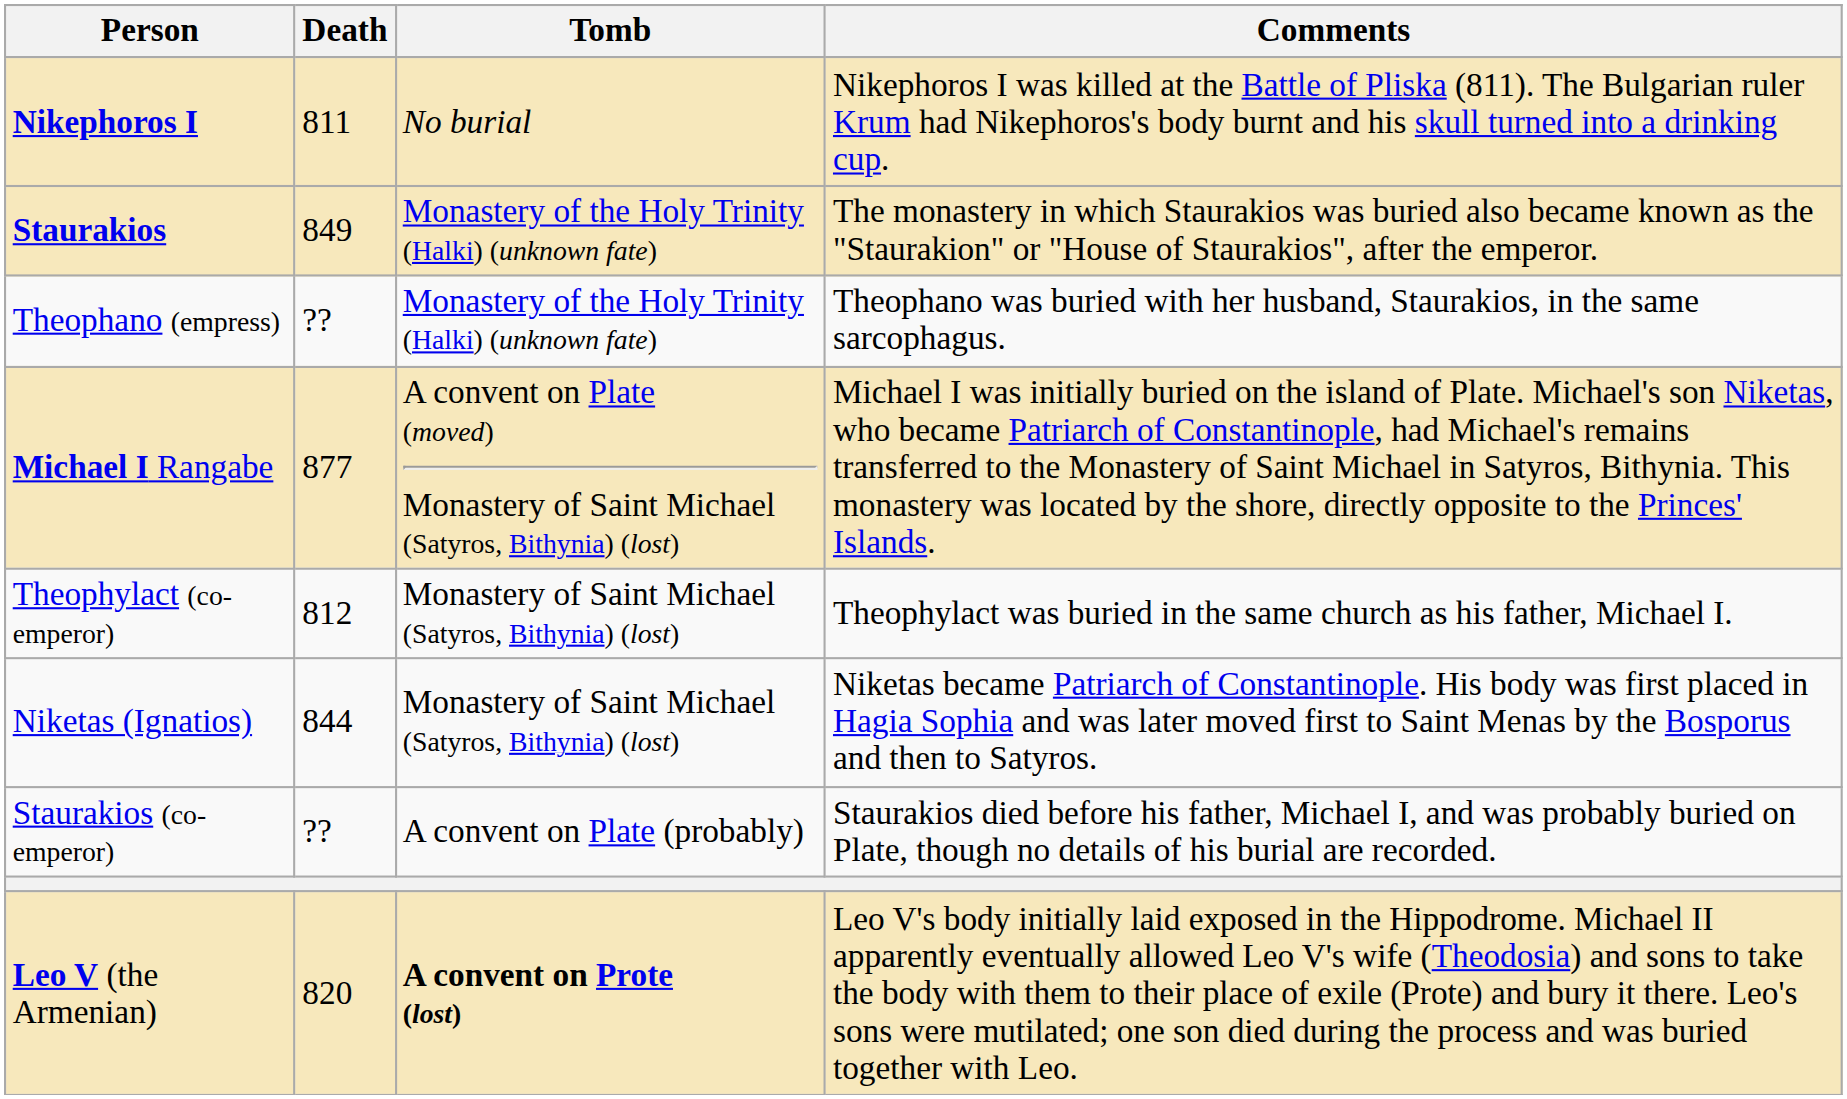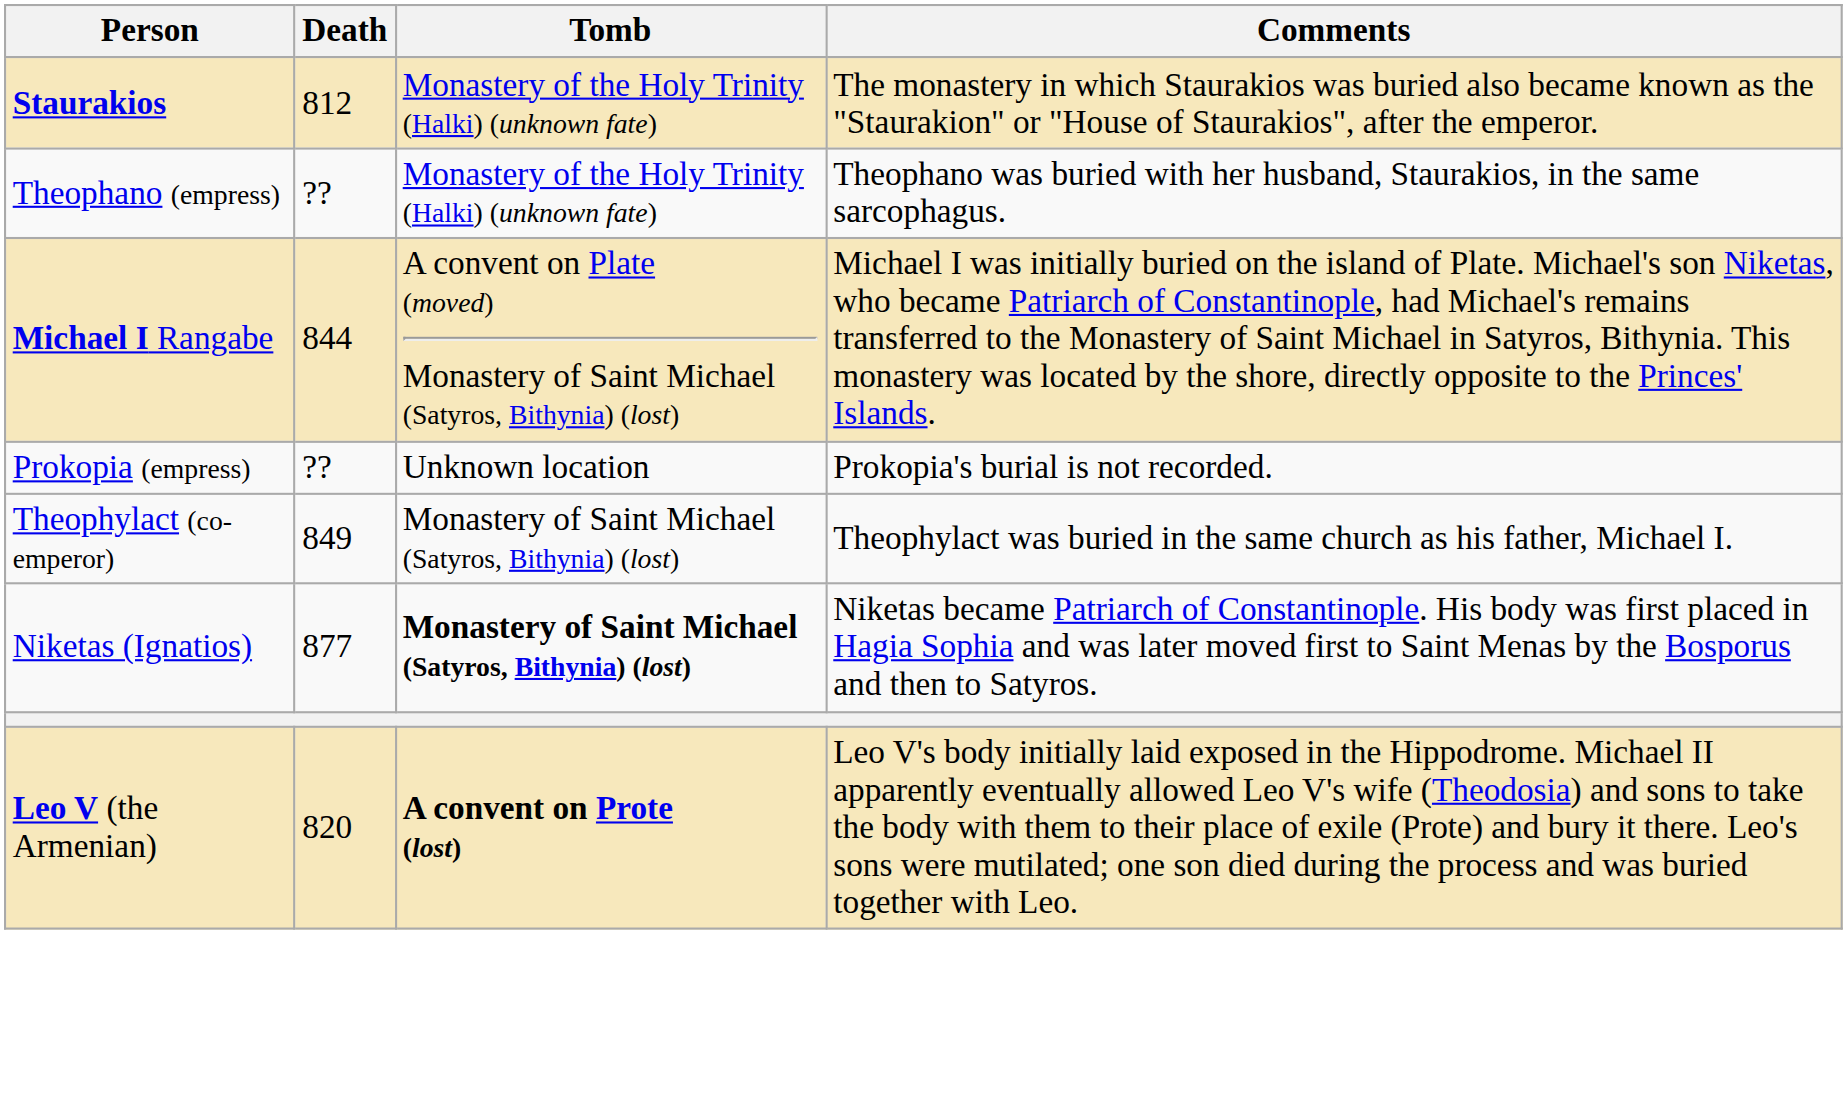 <table class="wikitable plainrowheaders" style="width:100%;">
 <tr>
 <th scope="col" width="16%">Person</th>
 <th scope="col" width="3%">Death</th>
 <th scope="col" width="24%">Tomb</th>
 <th scope="col" width="57%">Comments</th>
 </tr>
 <tr style="background:#f7e8bc;">
-<td><strong><a href='#'>Nikephoros I</a></strong></td>
-<td>811</td>
-<td><em>No burial</em></td>
-<td>Nikephoros I was killed at the <a href='#'>Battle of Pliska</a> (811). The Bulgarian ruler <a href='#'>Krum</a> had Nikephoros's body burnt and his <a href='#'>skull turned into a drinking cup</a>.<em></em></td>
-</tr>
-<tr style="background:#f7e8bc;">
 <td><strong><a href='#'>Staurakios</a></strong></td>
-<td>849</td>
+<td>812</td>
 <td><a href='#'>Monastery of the Holy Trinity</a><br><small>(<a href='#'>Halki</a>) (<em>unknown fate</em>)</small></td>
 <td>The monastery in which Staurakios was buried also became known as the "Staurakion" or "House of Staurakios", after the emperor.</td>
 </tr>
 <tr>
 <td><a href='#'>Theophano</a> <small>(empress)</small></td>
 <td>??</td>
 <td><a href='#'>Monastery of the Holy Trinity</a><br><small>(<a href='#'>Halki</a>) (<em>unknown fate</em>)</small></td>
 <td>Theophano was buried with her husband, Staurakios, in the same sarcophagus.</td>
 </tr>
 <tr style="background:#f7e8bc;">
 <td><a href='#'><strong>Michael I</strong> Rangabe</a></td>
-<td>877</td>
+<td>844</td>
 <td>A convent on <a href='#'>Plate</a><br><small>(<em>moved</em>)</small><hr>Monastery of Saint Michael<br><small>(Satyros, <a href='#'>Bithynia</a>) (<em>lost</em>)</small></td>
 <td>Michael I was initially buried on the island of Plate. Michael's son <a href='#'>Niketas</a>, who became <a href='#'>Patriarch of Constantinople</a>, had Michael's remains transferred to the Monastery of Saint Michael in Satyros, Bithynia. This monastery was located by the shore, directly opposite to the <a href='#'>Princes' Islands</a>.</td>
 </tr>
 <tr>
+<td><a href='#'>Prokopia</a> <small>(empress)</small></td>
+<td>??</td>
+<td>Unknown location</td>
+<td>Prokopia's burial is not recorded.</td>
+</tr>
+<tr>
 <td><a href='#'>Theophylact</a> <small>(co-emperor)</small></td>
-<td>812</td>
+<td>849</td>
 <td>Monastery of Saint Michael<br><small>(Satyros, <a href='#'>Bithynia</a>) (<em>lost</em>)</small></td>
 <td>Theophylact was buried in the same church as his father, Michael I.</td>
 </tr>
 <tr>
 <td><a href='#'>Niketas (Ignatios)</a></td>
-<td>844</td>
-<td>Monastery of Saint Michael<br><small>(Satyros, <a href='#'>Bithynia</a>) (<em>lost</em>)</small></td>
+<td>877</td>
+<td><strong>Monastery of Saint Michael<br><small>(Satyros, <a href='#'>Bithynia</a>) (<em>lost</em>)</small></strong></td>
 <td>Niketas became <a href='#'>Patriarch of Constantinople</a>. His body was first placed in <a href='#'>Hagia Sophia</a> and was later moved first to Saint Menas by the <a href='#'>Bosporus</a> and then to Satyros.</td>
-</tr>
-<tr>
-<td><a href='#'>Staurakios</a> <small>(co-emperor)</small></td>
-<td>??</td>
-<td>A convent on <a href='#'>Plate</a> (probably)</td>
-<td>Staurakios died before his father, Michael I, and was probably buried on Plate, though no details of his burial are recorded.</td>
 </tr>
 <tr>
 <th colspan=4></th>
 </tr>
 <tr style="background:#f7e8bc;">
 <td><strong><a href='#'>Leo V</a></strong> (the Armenian)</td>
 <td>820</td>
 <td><strong>A convent on <a href='#'>Prote</a><br><small>(<em>lost</em>)</small></strong></td>
 <td>Leo V's body initially laid exposed in the Hippodrome. Michael II apparently eventually allowed Leo V's wife (<a href='#'>Theodosia</a>) and sons to take the body with them to their place of exile (Prote) and bury it there. Leo's sons were mutilated; one son died during the process and was buried together with Leo.</td>
 </tr>
 </table>
